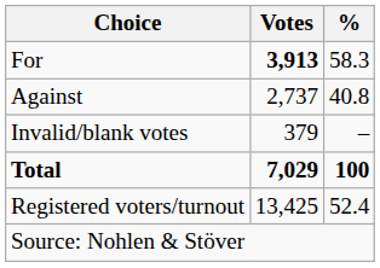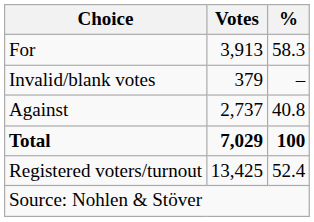 <table class=wikitable style=text-align:right>
 <tr>
 <th>Choice</th>
 <th>Votes</th>
 <th>%</th>
 </tr>
 <tr>
 <td align=left>For</td>
-<td><strong>3,913</strong></td>
+<td>3,913</td>
 <td>58.3</td>
+</tr>
+<tr>
+<td align=left>Invalid/blank votes</td>
+<td>379</td>
+<td>–</td>
 </tr>
 <tr>
 <td align=left>Against</td>
 <td>2,737</td>
 <td>40.8</td>
-</tr>
-<tr>
-<td align=left>Invalid/blank votes</td>
-<td>379</td>
-<td>–</td>
 </tr>
 <tr>
 <td align=left><strong>Total</strong></td>
 <td><strong>7,029</strong></td>
 <td><strong>100</strong></td>
 </tr>
 <tr>
 <td align=left>Registered voters/turnout</td>
 <td>13,425</td>
 <td>52.4</td>
 </tr>
 <tr>
 <td align=left colspan=3>Source: Nohlen & Stöver</td>
 </tr>
 </table>
